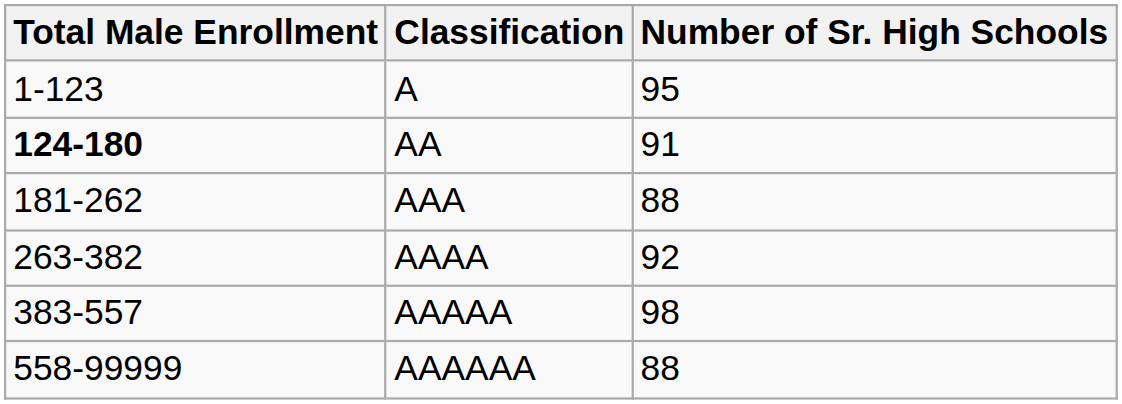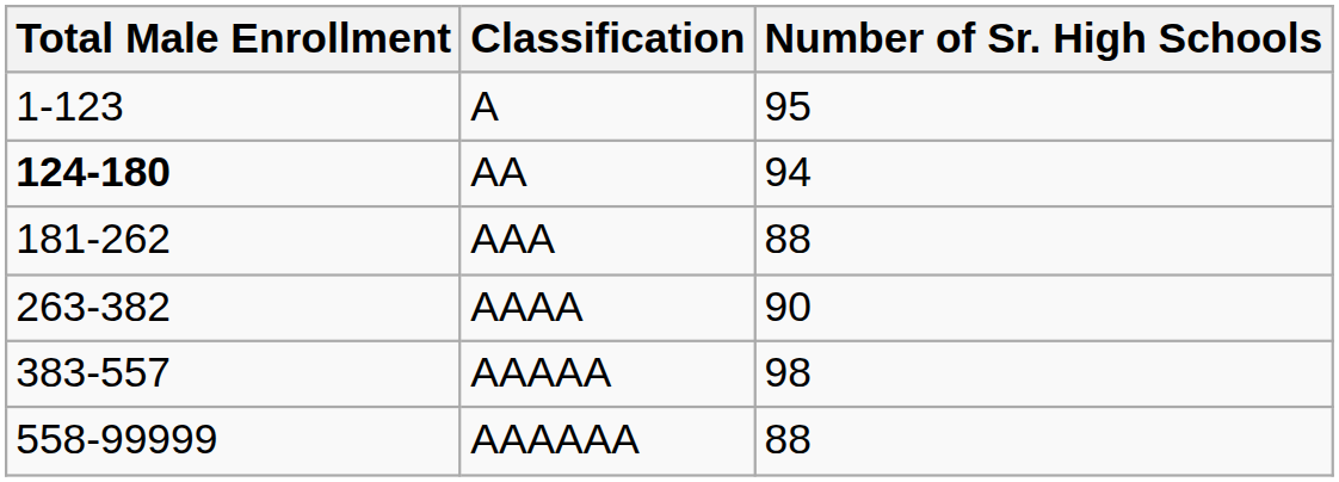 <table class="wikitable">
 <tr>
 <th>Total Male Enrollment</th>
 <th>Classification</th>
 <th>Number of Sr. High Schools</th>
 </tr>
 <tr>
 <td>1-123</td>
 <td>A</td>
 <td>95</td>
 </tr>
 <tr>
 <td><strong>124-180</strong></td>
 <td>AA</td>
-<td>91</td>
+<td>94</td>
 </tr>
 <tr>
 <td>181-262</td>
 <td>AAA</td>
 <td>88</td>
 </tr>
 <tr>
 <td>263-382</td>
 <td>AAAA</td>
-<td>92</td>
+<td>90</td>
 </tr>
 <tr>
 <td>383-557</td>
 <td>AAAAA</td>
 <td>98</td>
 </tr>
 <tr>
 <td>558-99999</td>
 <td>AAAAAA</td>
 <td>88</td>
 </tr>
 </table>
